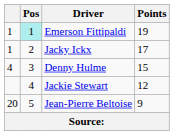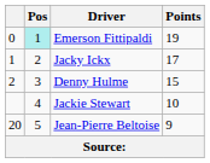 <table class="wikitable" style="font-size: 95%;">
 <tr>
 <th></th>
 <th>Pos</th>
 <th>Driver</th>
 <th>Points</th>
 </tr>
 <tr>
-<td align="left"> 1</td>
+<td align="left"> 0</td>
 <td align="center" style="background: paleturquoise;">1</td>
 <td> <a href='#'>Emerson Fittipaldi</a></td>
 <td align="left">19</td>
 </tr>
 <tr>
 <td align="left"> 1</td>
 <td align="center">2</td>
 <td> <a href='#'>Jacky Ickx</a></td>
 <td align="left">17</td>
 </tr>
 <tr>
-<td align="left"> 4</td>
+<td align="left"> 2</td>
 <td align="center">3</td>
 <td> <a href='#'>Denny Hulme</a></td>
 <td align="left">15</td>
 </tr>
 <tr>
 <td align="left"></td>
 <td align="center">4</td>
 <td> <a href='#'>Jackie Stewart</a></td>
-<td align="left">12</td>
+<td align="left">10</td>
 </tr>
 <tr>
 <td align="left"> 20</td>
 <td align="center">5</td>
 <td> <a href='#'>Jean-Pierre Beltoise</a></td>
 <td align="left">9</td>
 </tr>
 <tr>
 <th colspan=4>Source:</th>
 </tr>
 </table>
